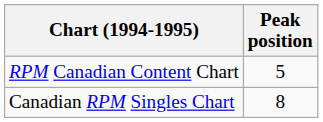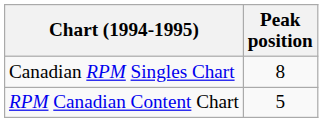 <table class="wikitable">
 <tr>
 <th>Chart (1994-1995)</th>
 <th>Peak<br>position</th>
 </tr>
 <tr>
+<td align="left">Canadian <em><a href='#'>RPM</a></em> <a href='#'>Singles Chart</a></td>
+<td align="center">8</td>
+</tr>
+<tr>
 <td align="left"><em><a href='#'>RPM</a></em> <a href='#'>Canadian Content</a> Chart</td>
 <td align="center">5</td>
 </tr>
-<tr>
-<td align="left">Canadian <em><a href='#'>RPM</a></em> <a href='#'>Singles Chart</a></td>
-<td align="center">8</td>
-</tr>
 </table>
